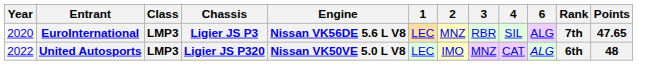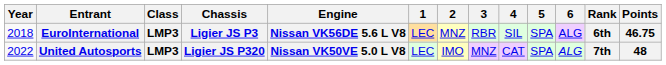 <table class="wikitable" style="text-align:center; font-size:90%">
 <tr>
 <th>Year</th>
 <th>Entrant</th>
 <th>Class</th>
 <th>Chassis</th>
 <th>Engine</th>
 <th>1</th>
 <th>2</th>
 <th>3</th>
 <th>4</th>
+<th>5</th>
 <th>6</th>
 <th>Rank</th>
 <th>Points</th>
 </tr>
 <tr>
-<td><a href='#'>2020</a></td>
+<td><a href='#'>2018</a></td>
 <th><a href='#'>EuroInternational</a></th>
 <th>LMP3</th>
 <th><a href='#'>Ligier JS P3</a></th>
 <th><a href='#'>Nissan VK56DE</a> 5.6 L V8</th>
 <td style="background:#FFDF9F;"><a href='#'>LEC</a><br></td>
 <td style="background:#FFFFBF;"><a href='#'>MNZ</a><br></td>
 <td style="background:#DFFFDF;"><a href='#'>RBR</a><br></td>
 <td style="background:#DFFFDF;"><a href='#'>SIL</a><br></td>
+<td style="background:#DFFFDF;"><a href='#'>SPA</a><br></td>
 <td style="background:#EFCFFF;"><a href='#'>ALG</a><br></td>
-<th>7th</th>
-<th>47.65</th>
+<th>6th</th>
+<th>46.75</th>
 </tr>
 <tr>
 <td><a href='#'>2022</a></td>
 <th><a href='#'>United Autosports</a></th>
 <th>LMP3</th>
 <th><a href='#'>Ligier JS P320</a></th>
 <th><a href='#'>Nissan VK50VE</a> 5.0 L V8</th>
 <td style="background:#DFFFDF;"><a href='#'>LEC</a><br></td>
 <td style="background:#FFFFBF;"><a href='#'>IMO</a><br></td>
 <td style="background:#EFCFFF;"><a href='#'>MNZ</a><br></td>
 <td style="background:#EFCFFF;"><a href='#'>CAT</a><br></td>
+<td style="background:#DFFFDF;"><a href='#'>SPA</a><br></td>
 <td style="background:#DFFFDF;"><em><a href='#'>ALG</a></em><br></td>
-<th>6th</th>
+<th>7th</th>
 <th>48</th>
 </tr>
 </table>
